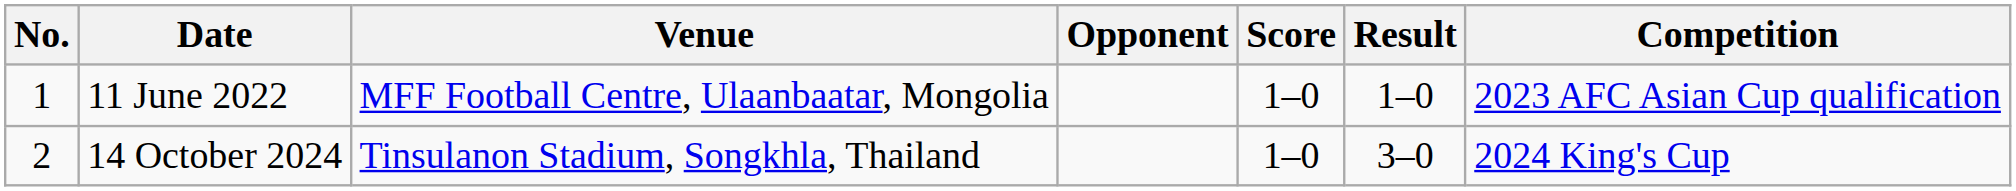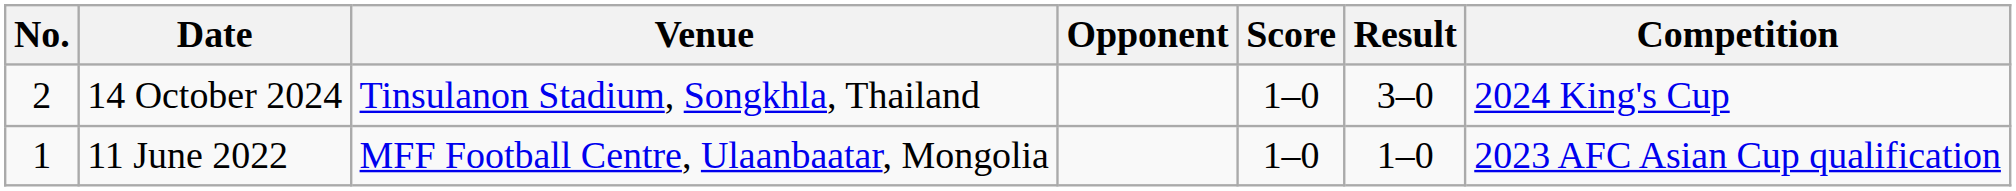 <table class="wikitable sortable">
 <tr>
 <th scope="col">No.</th>
 <th scope="col">Date</th>
 <th scope="col">Venue</th>
 <th scope="col">Opponent</th>
 <th scope="col">Score</th>
 <th scope="col">Result</th>
 <th scope="col">Competition</th>
 </tr>
 <tr>
+<td align="center">2</td>
+<td>14 October 2024</td>
+<td><a href='#'>Tinsulanon Stadium</a>, <a href='#'>Songkhla</a>, Thailand</td>
+<td></td>
+<td align="center">1–0</td>
+<td align="center">3–0</td>
+<td><a href='#'>2024 King's Cup</a></td>
+</tr>
+<tr>
 <td align="center">1</td>
 <td>11 June 2022</td>
 <td><a href='#'>MFF Football Centre</a>, <a href='#'>Ulaanbaatar</a>, Mongolia</td>
 <td></td>
 <td align="center">1–0</td>
 <td align="center">1–0</td>
 <td><a href='#'>2023 AFC Asian Cup qualification</a></td>
 </tr>
-<tr>
-<td align="center">2</td>
-<td>14 October 2024</td>
-<td><a href='#'>Tinsulanon Stadium</a>, <a href='#'>Songkhla</a>, Thailand</td>
-<td></td>
-<td align="center">1–0</td>
-<td align="center">3–0</td>
-<td><a href='#'>2024 King's Cup</a></td>
-</tr>
 </table>
